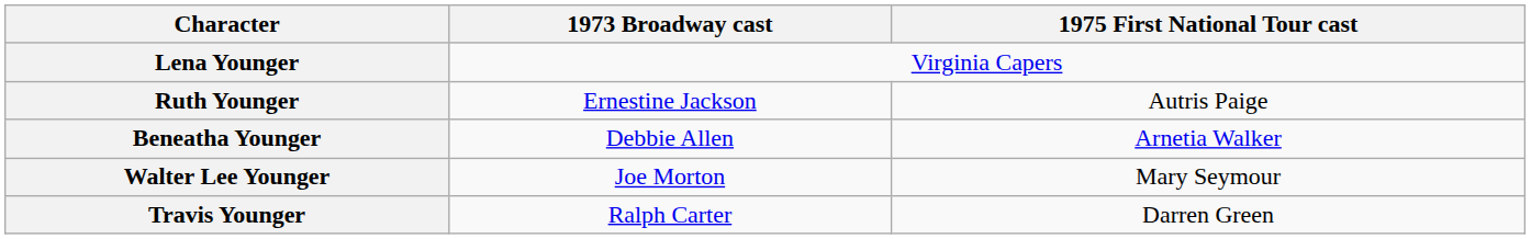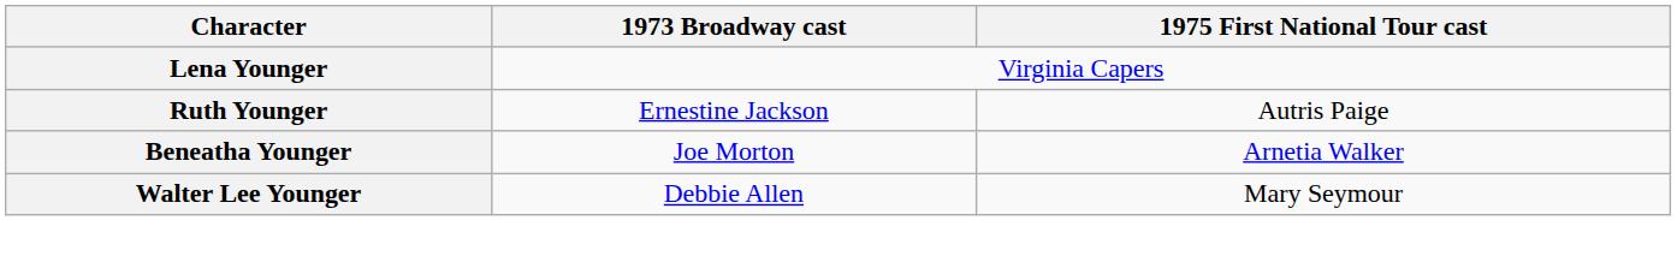 <table class="wikitable" width="80%">
 <tr>
 <th>Character</th>
 <th>1973 Broadway cast</th>
 <th>1975 First National Tour cast</th>
 </tr>
 <tr>
 <th scope="row">Lena Younger</th>
 <td align="center" colspan="2"><a href='#'>Virginia Capers</a></td>
 </tr>
 <tr>
 <th scope="row">Ruth Younger</th>
 <td align="center" colspan="1"><a href='#'>Ernestine Jackson</a></td>
 <td align="center" colspan="1">Autris Paige</td>
 </tr>
 <tr>
 <th scope="row">Beneatha Younger</th>
-<td align="center" colspan="1"><a href='#'>Debbie Allen</a></td>
+<td align="center" colspan="1"><a href='#'>Joe Morton</a></td>
 <td align="center" colspan="1"><a href='#'>Arnetia Walker</a></td>
 </tr>
 <tr>
 <th scope="row">Walter Lee Younger</th>
-<td align="center" colspan="1"><a href='#'>Joe Morton</a></td>
+<td align="center" colspan="1"><a href='#'>Debbie Allen</a></td>
 <td align="center" colspan="1">Mary Seymour</td>
 </tr>
-<tr>
-<th scope="row">Travis Younger</th>
-<td align="center" colspan="1"><a href='#'>Ralph Carter</a></td>
-<td align="center" colspan="1">Darren Green</td>
-</tr>
 </table>
